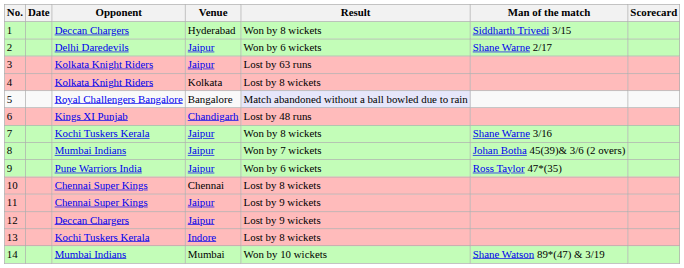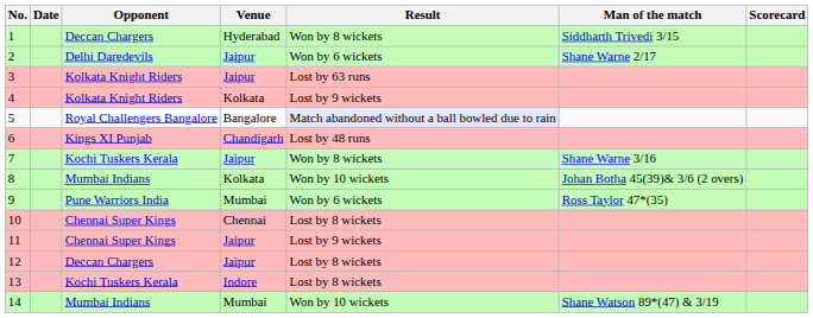 <table class="wikitable sortable">
 <tr>
 <th>No.</th>
 <th>Date</th>
 <th>Opponent</th>
 <th>Venue</th>
 <th>Result</th>
 <th>Man of the match</th>
 <th>Scorecard</th>
 </tr>
 <tr style="background:#c3fdb8;">
 <td>1</td>
 <td></td>
 <td><a href='#'>Deccan Chargers</a></td>
 <td>Hyderabad</td>
 <td>Won by 8 wickets</td>
 <td><a href='#'>Siddharth Trivedi</a> 3/15</td>
 <td></td>
 </tr>
 <tr style="background:#c3fdb8;">
 <td>2</td>
 <td></td>
 <td><a href='#'>Delhi Daredevils</a></td>
 <td><a href='#'>Jaipur</a></td>
 <td>Won by 6 wickets</td>
 <td><a href='#'>Shane Warne</a> 2/17</td>
 <td></td>
 </tr>
 <tr style="background:#fbb;">
 <td>3</td>
 <td></td>
 <td><a href='#'>Kolkata Knight Riders</a></td>
 <td><a href='#'>Jaipur</a></td>
 <td>Lost by 63 runs</td>
 <td></td>
 <td></td>
 </tr>
 <tr style="background:#fbb;">
 <td>4</td>
 <td></td>
 <td><a href='#'>Kolkata Knight Riders</a></td>
 <td>Kolkata</td>
-<td>Lost by 8 wickets</td>
+<td>Lost by 9 wickets</td>
 <td></td>
 <td></td>
 </tr>
 <tr>
 <td>5</td>
 <td></td>
 <td><a href='#'>Royal Challengers Bangalore</a></td>
 <td>Bangalore</td>
 <td style="background: lavender;">Match abandoned without a ball bowled due to rain</td>
 <td></td>
 <td></td>
 </tr>
 <tr style="background:#fbb;">
 <td>6</td>
 <td></td>
 <td><a href='#'>Kings XI Punjab</a></td>
 <td><a href='#'>Chandigarh</a></td>
 <td>Lost by 48 runs</td>
 <td></td>
 <td></td>
 </tr>
 <tr style="background:#c3fdb8;">
 <td>7</td>
 <td></td>
 <td><a href='#'>Kochi Tuskers Kerala</a></td>
 <td><a href='#'>Jaipur</a></td>
 <td>Won by 8 wickets</td>
 <td><a href='#'>Shane Warne</a> 3/16</td>
 <td></td>
 </tr>
 <tr style="background:#c3fdb8;">
 <td>8</td>
 <td></td>
 <td><a href='#'>Mumbai Indians</a></td>
-<td><a href='#'>Jaipur</a></td>
-<td>Won by 7 wickets</td>
+<td>Kolkata</td>
+<td>Won by 10 wickets</td>
 <td><a href='#'>Johan Botha</a> 45(39)& 3/6 (2 overs)</td>
 <td></td>
 </tr>
 <tr style="background:#c3fdb8;">
 <td>9</td>
 <td></td>
 <td><a href='#'>Pune Warriors India</a></td>
-<td><a href='#'>Jaipur</a></td>
+<td>Mumbai</td>
 <td>Won by 6 wickets</td>
 <td> <a href='#'>Ross Taylor</a> 47*(35)</td>
 <td></td>
 </tr>
 <tr style="background:#fbb;">
 <td>10</td>
 <td></td>
 <td><a href='#'>Chennai Super Kings</a></td>
 <td>Chennai</td>
 <td>Lost by 8 wickets</td>
 <td></td>
 <td></td>
 </tr>
 <tr style="background:#fbb;">
 <td>11</td>
 <td></td>
 <td><a href='#'>Chennai Super Kings</a></td>
 <td><a href='#'>Jaipur</a></td>
 <td>Lost by 9 wickets</td>
 <td></td>
 <td></td>
 </tr>
 <tr style="background:#fbb;">
 <td>12</td>
 <td></td>
 <td><a href='#'>Deccan Chargers</a></td>
 <td><a href='#'>Jaipur</a></td>
-<td>Lost by 9 wickets</td>
+<td>Lost by 8 wickets</td>
 <td></td>
 <td></td>
 </tr>
 <tr style="background:#fbb;">
 <td>13</td>
 <td></td>
 <td><a href='#'>Kochi Tuskers Kerala</a></td>
 <td><a href='#'>Indore</a></td>
 <td>Lost by 8 wickets</td>
 <td></td>
 <td></td>
 </tr>
 <tr style="background:#c3fdb8;">
 <td>14</td>
 <td></td>
 <td><a href='#'>Mumbai Indians</a></td>
 <td>Mumbai</td>
 <td>Won by 10 wickets</td>
 <td><a href='#'>Shane Watson</a> 89*(47) & 3/19</td>
 <td></td>
 </tr>
 </table>
